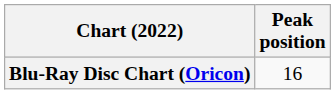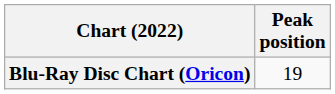 <table class="wikitable plainrowheaders" style="text-align:center">
 <tr>
 <th scope="col">Chart (2022)</th>
 <th scope="col">Peak<br> position</th>
 </tr>
 <tr>
 <th scope="row">Blu-Ray Disc Chart (<a href='#'>Oricon</a>)</th>
-<td>16</td>
+<td>19</td>
 </tr>
 </table>
